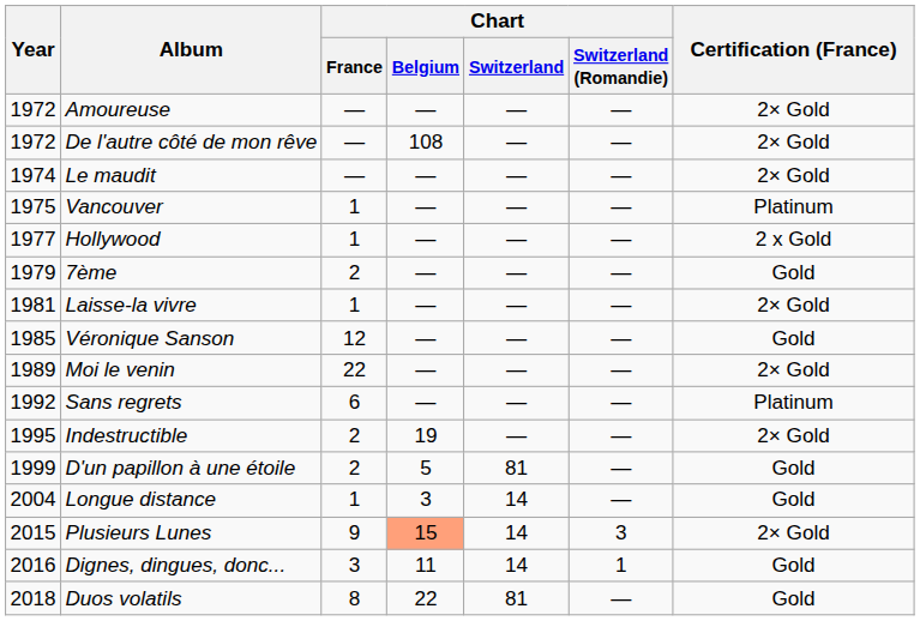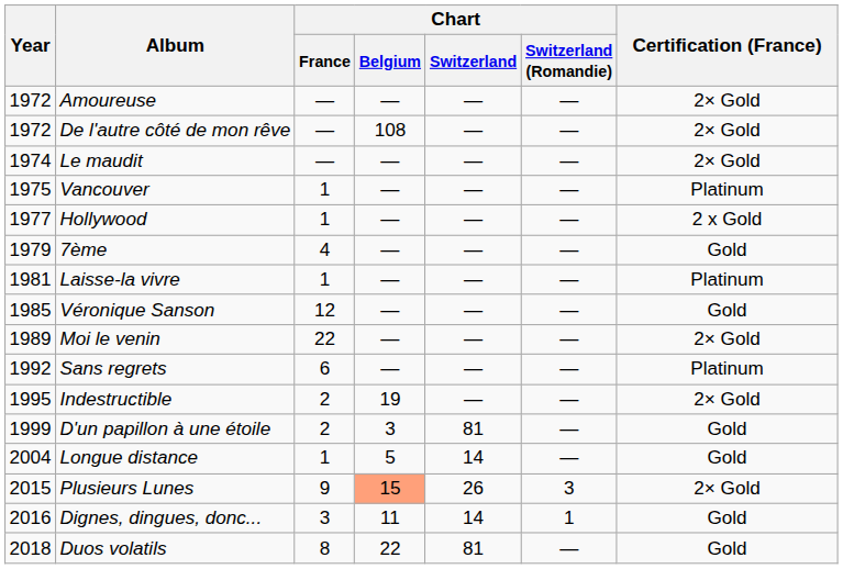 <table class="wikitable">
 <tr>
 <th align="center" rowspan="2">Year</th>
 <th align="center" rowspan="2">Album</th>
 <th align="center" colspan="4">Chart</th>
 <th align="center" rowspan="2" width="180">Certification (France)</th>
 </tr>
 <tr>
 <th width="40"><small>France</small></th>
 <th width="40"><small><a href='#'>Belgium</a></small><br></th>
 <th width="40"><small><a href='#'>Switzerland</a></small></th>
 <th width="40"><small><a href='#'>Switzerland</a> (Romandie)</small></th>
 </tr>
 <tr>
 <td align="center">1972</td>
 <td><em>Amoureuse</em></td>
 <td align="center">—</td>
 <td align="center">—</td>
 <td align="center">—</td>
 <td align="center">—</td>
 <td align="center">2× Gold</td>
 </tr>
 <tr>
 <td align="center">1972</td>
 <td><em>De l'autre côté de mon rêve</em></td>
 <td align="center">—</td>
 <td align="center">108</td>
 <td align="center">—</td>
 <td align="center">—</td>
 <td align="center">2× Gold</td>
 </tr>
 <tr>
 <td align="center">1974</td>
 <td><em>Le maudit</em></td>
 <td align="center">—</td>
 <td align="center">—</td>
 <td align="center">—</td>
 <td align="center">—</td>
 <td align="center">2× Gold</td>
 </tr>
 <tr>
 <td align="center">1975</td>
 <td><em>Vancouver</em></td>
 <td align="center">1</td>
 <td align="center">—</td>
 <td align="center">—</td>
 <td align="center">—</td>
 <td align="center">Platinum</td>
 </tr>
 <tr>
 <td align="center">1977</td>
 <td><em>Hollywood</em></td>
 <td align="center">1</td>
 <td align="center">—</td>
 <td align="center">—</td>
 <td align="center">—</td>
 <td align="center">2 x Gold</td>
 </tr>
 <tr>
 <td align="center">1979</td>
 <td><em>7ème</em></td>
-<td align="center">2</td>
+<td align="center">4</td>
 <td align="center">—</td>
 <td align="center">—</td>
 <td align="center">—</td>
 <td align="center">Gold</td>
 </tr>
 <tr>
 <td align="center">1981</td>
 <td><em>Laisse-la vivre</em></td>
 <td align="center">1</td>
 <td align="center">—</td>
 <td align="center">—</td>
 <td align="center">—</td>
-<td align="center">2× Gold</td>
+<td align="center">Platinum</td>
 </tr>
 <tr>
 <td align="center">1985</td>
 <td><em>Véronique Sanson</em></td>
 <td align="center">12</td>
 <td align="center">—</td>
 <td align="center">—</td>
 <td align="center">—</td>
 <td align="center">Gold</td>
 </tr>
 <tr>
 <td align="center">1989</td>
 <td><em>Moi le venin</em></td>
 <td align="center">22</td>
 <td align="center">—</td>
 <td align="center">—</td>
 <td align="center">—</td>
 <td align="center">2× Gold</td>
 </tr>
 <tr>
 <td align="center">1992</td>
 <td><em>Sans regrets</em></td>
 <td align="center">6</td>
 <td align="center">—</td>
 <td align="center">—</td>
 <td align="center">—</td>
 <td align="center">Platinum</td>
 </tr>
 <tr>
 <td align="center">1995</td>
 <td><em>Indestructible</em></td>
 <td align="center">2</td>
 <td align="center">19</td>
 <td align="center">—</td>
 <td align="center">—</td>
 <td align="center">2× Gold</td>
 </tr>
 <tr>
 <td align="center">1999</td>
 <td><em>D'un papillon à une étoile</em></td>
 <td align="center">2</td>
-<td align="center">5</td>
+<td align="center">3</td>
 <td align="center">81</td>
 <td align="center">—</td>
 <td align="center">Gold</td>
 </tr>
 <tr>
 <td align="center">2004</td>
 <td><em>Longue distance</em></td>
 <td align="center">1</td>
-<td align="center">3</td>
+<td align="center">5</td>
 <td align="center">14</td>
 <td align="center">—</td>
 <td align="center">Gold</td>
 </tr>
 <tr>
 <td align="center">2015</td>
 <td><em>Plusieurs Lunes</em></td>
 <td align="center">9</td>
 <td align="center" style="background: lightsalmon;">15</td>
-<td align="center">14</td>
+<td align="center">26</td>
 <td align="center">3</td>
 <td align="center">2× Gold</td>
 </tr>
 <tr>
 <td align="center">2016</td>
 <td><em>Dignes, dingues, donc...</em></td>
 <td align="center">3<br></td>
 <td align="center">11</td>
 <td align="center">14</td>
 <td align="center">1</td>
 <td align="center">Gold</td>
 </tr>
 <tr>
 <td align="center">2018</td>
 <td><em>Duos volatils</em></td>
 <td align="center">8</td>
 <td align="center">22</td>
 <td align="center">81</td>
 <td align="center">—</td>
 <td align="center">Gold</td>
 </tr>
 </table>
